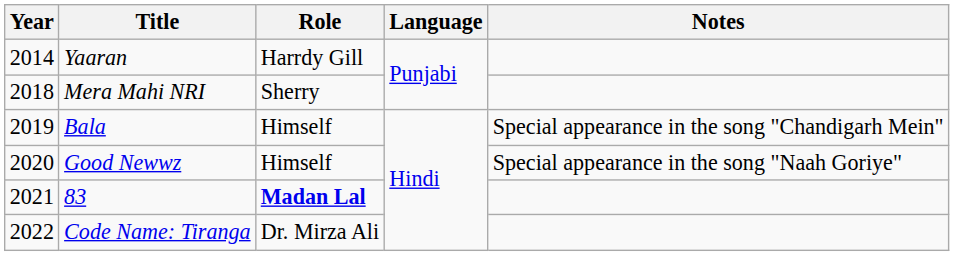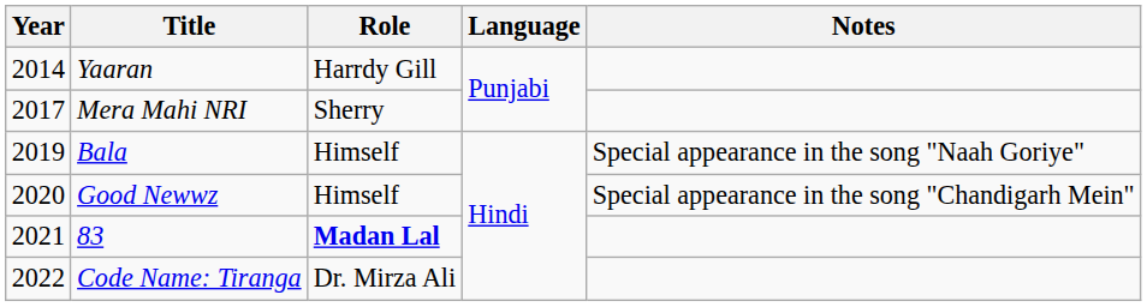 <table class="wikitable">
 <tr>
 <th>Year</th>
 <th>Title</th>
 <th>Role</th>
 <th>Language</th>
 <th>Notes</th>
 </tr>
 <tr>
 <td>2014</td>
 <td><em>Yaaran </em></td>
 <td>Harrdy Gill</td>
 <td rowspan="2"><a href='#'>Punjabi</a></td>
 <td></td>
 </tr>
 <tr>
-<td>2018</td>
+<td>2017</td>
 <td><em>Mera Mahi NRI</em></td>
 <td>Sherry</td>
 <td></td>
 </tr>
 <tr>
 <td>2019</td>
 <td><em><a href='#'>Bala</a></em></td>
 <td>Himself</td>
 <td rowspan=4><a href='#'>Hindi</a></td>
-<td>Special appearance in the song "Chandigarh Mein"</td>
+<td>Special appearance in the song "Naah Goriye"</td>
 </tr>
 <tr>
 <td>2020</td>
 <td><em><a href='#'>Good Newwz</a></em></td>
 <td>Himself</td>
-<td>Special appearance in the song "Naah Goriye"</td>
+<td>Special appearance in the song "Chandigarh Mein"</td>
 </tr>
 <tr>
 <td>2021</td>
 <td><em><a href='#'>83</a></em></td>
 <td><strong><a href='#'>Madan Lal</a></strong></td>
 <td></td>
 </tr>
 <tr>
 <td>2022</td>
 <td><em><a href='#'>Code Name: Tiranga</a></em></td>
 <td>Dr. Mirza Ali</td>
 <td></td>
 </tr>
 </table>
